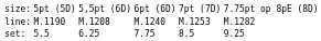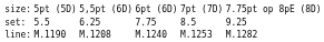 <table style="margin-left:40px;">
 <tr>
 <td>size:</td>
 <td>5pt (5D)</td>
 <td>5,5pt (6D)</td>
 <td>6pt (6D)</td>
 <td>7pt (7D)</td>
 <td>7.75pt op 8pE (8D)</td>
 </tr>
 <tr>
+<td>set:</td>
+<td>5.5</td>
+<td>6.25</td>
+<td>7.75</td>
+<td>8.5</td>
+<td>9.25</td>
+</tr>
+<tr>
 <td>line:</td>
 <td>M.1190</td>
 <td>M.1208</td>
 <td>M.1240</td>
 <td>M.1253</td>
 <td>M.1282</td>
 </tr>
-<tr>
-<td>set:</td>
-<td>5.5</td>
-<td>6.25</td>
-<td>7.75</td>
-<td>8.5</td>
-<td>9.25</td>
-</tr>
 </table>
